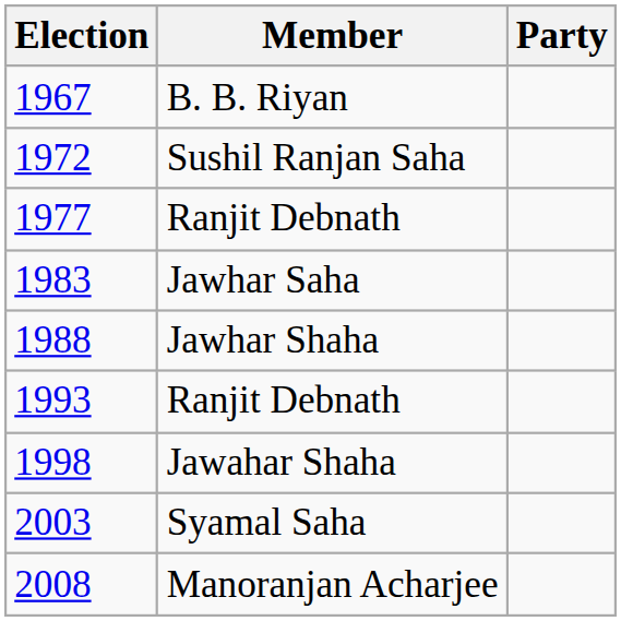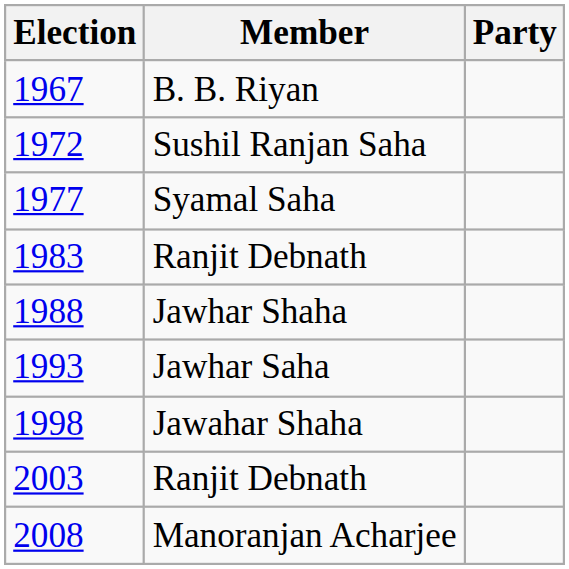 <table class="wikitable sortable">
 <tr>
 <th>Election</th>
 <th>Member</th>
 <th colspan=2>Party</th>
 </tr>
 <tr>
 <td><a href='#'>1967</a></td>
 <td>B. B. Riyan</td>
 <td></td>
 </tr>
 <tr>
 <td><a href='#'>1972</a></td>
 <td>Sushil Ranjan Saha</td>
 </tr>
 <tr>
 <td><a href='#'>1977</a></td>
-<td>Ranjit Debnath</td>
+<td>Syamal Saha</td>
 <td></td>
 </tr>
 <tr>
 <td><a href='#'>1983</a></td>
-<td>Jawhar Saha</td>
+<td>Ranjit Debnath</td>
 <td></td>
 </tr>
 <tr>
 <td><a href='#'>1988</a></td>
 <td>Jawhar Shaha</td>
 <td></td>
 </tr>
 <tr>
 <td><a href='#'>1993</a></td>
-<td>Ranjit Debnath</td>
+<td>Jawhar Saha</td>
 <td></td>
 </tr>
 <tr>
 <td><a href='#'>1998</a></td>
 <td>Jawahar Shaha</td>
 <td></td>
 </tr>
 <tr>
 <td><a href='#'>2003</a></td>
-<td>Syamal Saha</td>
+<td>Ranjit Debnath</td>
 <td></td>
 </tr>
 <tr>
 <td><a href='#'>2008</a></td>
 <td>Manoranjan Acharjee</td>
 </tr>
 </table>
